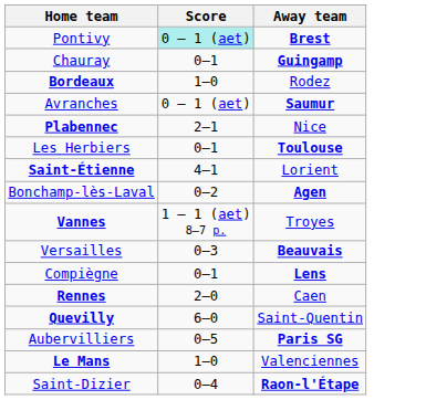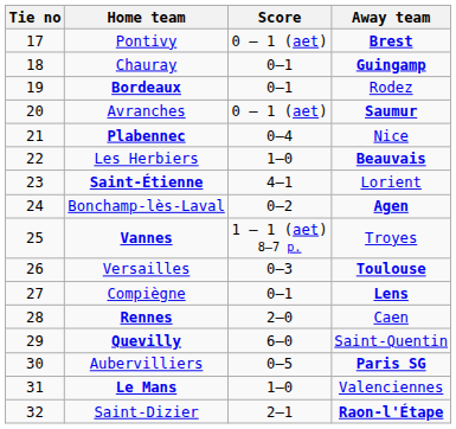 <table class="wikitable" style="text-align:center">
 <tr>
+<th>Tie no</th>
 <th>Home team</th>
 <th>Score</th>
 <th>Away team</th>
 </tr>
 <tr>
+<td>17</td>
 <td><a href='#'>Pontivy</a></td>
-<td style="background: paleturquoise;">0 – 1 (<a href='#'>aet</a>)</td>
+<td>0 – 1 (<a href='#'>aet</a>)</td>
 <td><strong><a href='#'>Brest</a></strong></td>
 </tr>
 <tr>
+<td>18</td>
 <td><a href='#'>Chauray</a></td>
 <td>0–1</td>
 <td><strong><a href='#'>Guingamp</a></strong></td>
 </tr>
 <tr>
+<td>19</td>
 <td><strong><a href='#'>Bordeaux</a></strong></td>
-<td>1–0</td>
+<td>0–1</td>
 <td><a href='#'>Rodez</a></td>
 </tr>
 <tr>
+<td>20</td>
 <td><a href='#'>Avranches</a></td>
 <td>0 – 1 (<a href='#'>aet</a>)</td>
 <td><strong><a href='#'>Saumur</a></strong></td>
 </tr>
 <tr>
+<td>21</td>
 <td><strong><a href='#'>Plabennec</a></strong></td>
-<td>2–1</td>
+<td>0–4</td>
 <td><a href='#'>Nice</a></td>
 </tr>
 <tr>
+<td>22</td>
 <td><a href='#'>Les Herbiers</a></td>
-<td>0–1</td>
-<td><strong><a href='#'>Toulouse</a></strong></td>
+<td>1–0</td>
+<td><strong><a href='#'>Beauvais</a></strong></td>
 </tr>
 <tr>
+<td>23</td>
 <td><strong><a href='#'>Saint-Étienne</a></strong></td>
 <td>4–1</td>
 <td><a href='#'>Lorient</a></td>
 </tr>
 <tr>
+<td>24</td>
 <td><a href='#'>Bonchamp-lès-Laval</a></td>
 <td>0–2</td>
 <td><strong><a href='#'>Agen</a></strong></td>
 </tr>
 <tr>
+<td>25</td>
 <td><strong><a href='#'>Vannes</a></strong></td>
 <td>1 – 1 (<a href='#'>aet</a>)<br><small>8–7 <a href='#'>p.</a></small></td>
 <td><a href='#'>Troyes</a></td>
 </tr>
 <tr>
+<td>26</td>
 <td><a href='#'>Versailles</a></td>
 <td>0–3</td>
-<td><strong><a href='#'>Beauvais</a></strong></td>
+<td><strong><a href='#'>Toulouse</a></strong></td>
 </tr>
 <tr>
+<td>27</td>
 <td><a href='#'>Compiègne</a></td>
 <td>0–1</td>
 <td><strong><a href='#'>Lens</a></strong></td>
 </tr>
 <tr>
+<td>28</td>
 <td><strong><a href='#'>Rennes</a></strong></td>
 <td>2–0</td>
 <td><a href='#'>Caen</a></td>
 </tr>
 <tr>
+<td>29</td>
 <td><strong><a href='#'>Quevilly</a></strong></td>
 <td>6–0</td>
 <td><a href='#'>Saint-Quentin</a></td>
 </tr>
 <tr>
+<td>30</td>
 <td><a href='#'>Aubervilliers</a></td>
 <td>0–5</td>
 <td><strong><a href='#'>Paris SG</a></strong></td>
 </tr>
 <tr>
+<td>31</td>
 <td><strong><a href='#'>Le Mans</a></strong></td>
 <td>1–0</td>
 <td><a href='#'>Valenciennes</a></td>
 </tr>
 <tr>
+<td>32</td>
 <td><a href='#'>Saint-Dizier</a></td>
-<td>0–4</td>
+<td>2–1</td>
 <td><strong><a href='#'>Raon-l'Étape</a></strong></td>
 </tr>
 </table>
